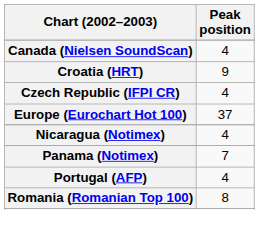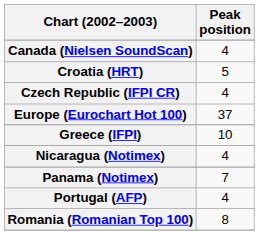 <table class="wikitable sortable plainrowheaders" style="text-align:center">
 <tr>
 <th>Chart (2002–2003)</th>
 <th>Peak<br>position</th>
 </tr>
 <tr>
 </tr>
 <tr>
 </tr>
 <tr>
 </tr>
 <tr>
 </tr>
 <tr>
 <th scope="row">Canada (<a href='#'>Nielsen SoundScan</a>)</th>
 <td>4</td>
 </tr>
 <tr>
 <th scope="row">Croatia (<a href='#'>HRT</a>)</th>
-<td>9</td>
+<td>5</td>
 </tr>
 <tr>
 <th scope="row">Czech Republic (<a href='#'>IFPI CR</a>)</th>
 <td>4</td>
 </tr>
 <tr>
 <th scope="row">Europe (<a href='#'>Eurochart Hot 100</a>)</th>
 <td>37</td>
 </tr>
 <tr>
+</tr>
+<tr>
+<th scope="row">Greece (<a href='#'>IFPI</a>)</th>
+<td>10</td>
 </tr>
 <tr>
 </tr>
 <tr>
 </tr>
 <tr>
 </tr>
 <tr>
 </tr>
 <tr>
 </tr>
 <tr>
 </tr>
 <tr>
 </tr>
 <tr>
 <th scope="row">Nicaragua (<a href='#'>Notimex</a>)</th>
 <td>4</td>
 </tr>
 <tr>
 </tr>
 <tr>
 <th scope="row">Panama (<a href='#'>Notimex</a>)</th>
 <td>7</td>
 </tr>
 <tr>
 <th scope="row">Portugal (<a href='#'>AFP</a>)</th>
 <td>4</td>
 </tr>
 <tr>
 <th scope="row">Romania (<a href='#'>Romanian Top 100</a>)</th>
 <td>8</td>
 </tr>
 <tr>
 </tr>
 <tr>
 </tr>
 <tr>
 </tr>
 <tr>
 </tr>
 <tr>
 </tr>
 <tr>
 </tr>
 <tr>
 </tr>
 <tr>
 </tr>
 <tr>
 </tr>
 <tr>
 </tr>
 </table>
